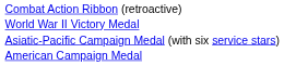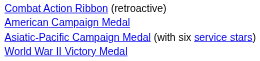 <table>
 <tr>
 <td></td>
 <td><a href='#'>Combat Action Ribbon</a> (retroactive)</td>
 </tr>
 <tr>
 <td></td>
-<td><a href='#'>World War II Victory Medal</a></td>
+<td><a href='#'>American Campaign Medal</a></td>
 </tr>
 <tr>
 <td></td>
 <td><a href='#'>Asiatic-Pacific Campaign Medal</a> (with six <a href='#'>service stars</a>)</td>
 </tr>
 <tr>
 <td></td>
-<td><a href='#'>American Campaign Medal</a></td>
+<td><a href='#'>World War II Victory Medal</a></td>
 </tr>
 </table>
